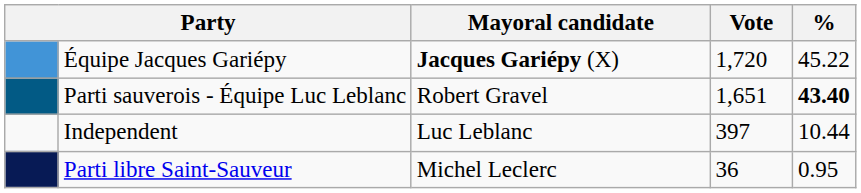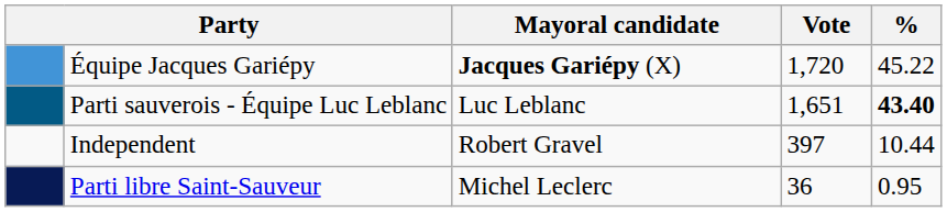 <table class="wikitable">
 <tr>
 <th bgcolor="#DDDDFF" width="230px" colspan="2">Party</th>
 <th bgcolor="#DDDDFF" width="200px">Mayoral candidate</th>
 <th bgcolor="#DDDDFF" width="50px">Vote</th>
 <th bgcolor="#DDDDFF" width="30px">%</th>
 </tr>
 <tr>
 <td bgcolor=#4194D7 width="30px"> </td>
 <td>Équipe Jacques Gariépy</td>
 <td><strong>Jacques Gariépy</strong> (X)</td>
 <td>1,720</td>
 <td>45.22</td>
 </tr>
 <tr>
 <td bgcolor=#025A85 width="30px"> </td>
 <td>Parti sauverois - Équipe Luc Leblanc</td>
-<td>Robert Gravel</td>
+<td>Luc Leblanc</td>
 <td>1,651</td>
 <td><strong>43.40</strong></td>
 </tr>
 <tr>
 <td> </td>
 <td>Independent</td>
-<td>Luc Leblanc</td>
+<td>Robert Gravel</td>
 <td>397</td>
 <td>10.44</td>
 </tr>
 <tr>
 <td bgcolor=#071a55 width="30px"> </td>
 <td><a href='#'>Parti libre Saint-Sauveur</a></td>
 <td>Michel Leclerc</td>
 <td>36</td>
 <td>0.95</td>
 </tr>
 </table>
